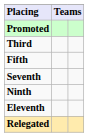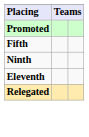 <table class=wikitable>
 <tr>
 </tr>
 <tr style="background: #E6E6FA;">
 <td><strong>Placing</strong></td>
 <td colspan="2" style="text-align:center"><strong>Teams</strong></td>
 </tr>
 <tr style="background: #ccffcc;">
 <td><strong>Promoted</strong></td>
 <td><strong></strong></td>
 <td><strong></strong></td>
 </tr>
 <tr>
-<td><strong>Third</strong></td>
-<td></td>
-<td></td>
-</tr>
-<tr>
 <td><strong>Fifth</strong></td>
-<td></td>
-<td></td>
-</tr>
-<tr>
-<td><strong>Seventh</strong></td>
 <td></td>
 <td></td>
 </tr>
 <tr>
 <td><strong>Ninth</strong></td>
 <td></td>
 <td></td>
 </tr>
 <tr>
 <td><strong>Eleventh</strong></td>
 <td></td>
 <td></td>
 </tr>
 <tr style="background: #ffebad;">
 <td><strong>Relegated</strong></td>
 <td><em></em></td>
 <td><em></em></td>
 </tr>
 </table>
